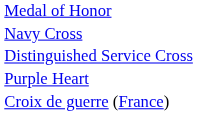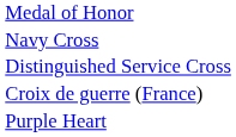 <table>
 <tr>
 <td></td>
 <td><a href='#'>Medal of Honor</a></td>
 </tr>
 <tr>
 <td></td>
 <td><a href='#'>Navy Cross</a></td>
 </tr>
 <tr>
 <td></td>
 <td><a href='#'>Distinguished Service Cross</a></td>
 </tr>
 <tr>
 <td></td>
-<td><a href='#'>Purple Heart</a></td>
+<td><a href='#'>Croix de guerre</a> (<a href='#'>France</a>)</td>
 </tr>
 <tr>
 <td></td>
-<td><a href='#'>Croix de guerre</a> (<a href='#'>France</a>)</td>
+<td><a href='#'>Purple Heart</a></td>
 </tr>
 </table>
